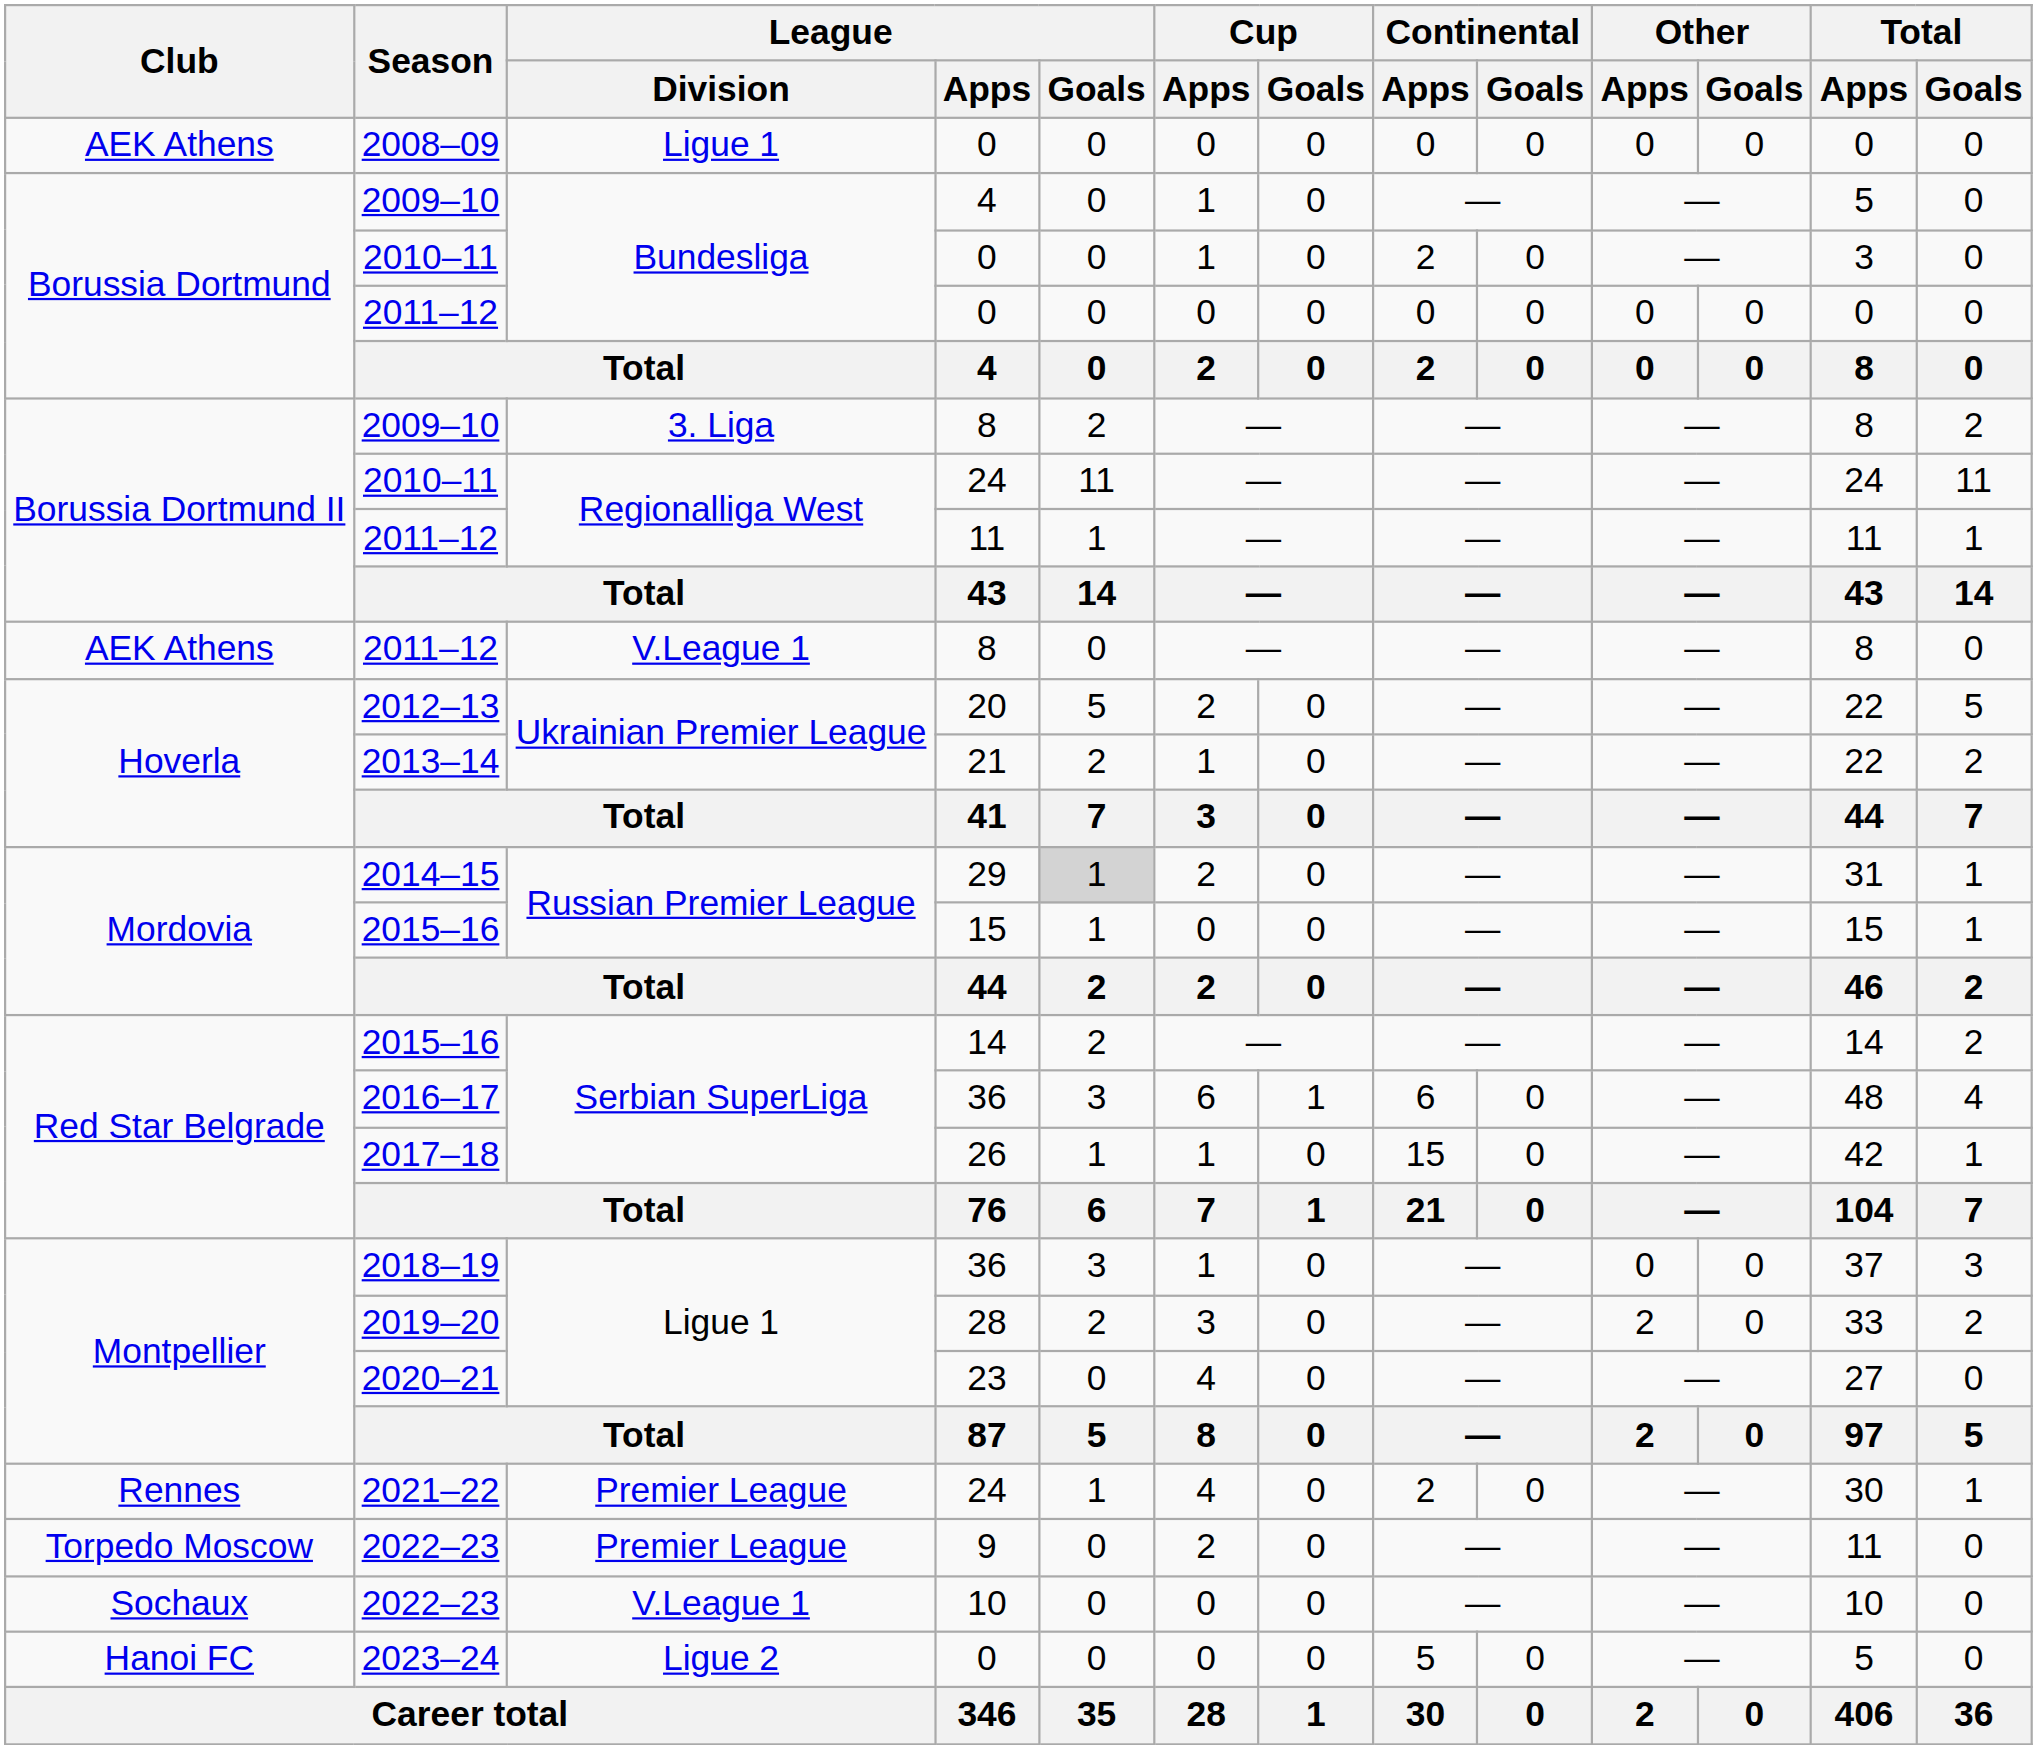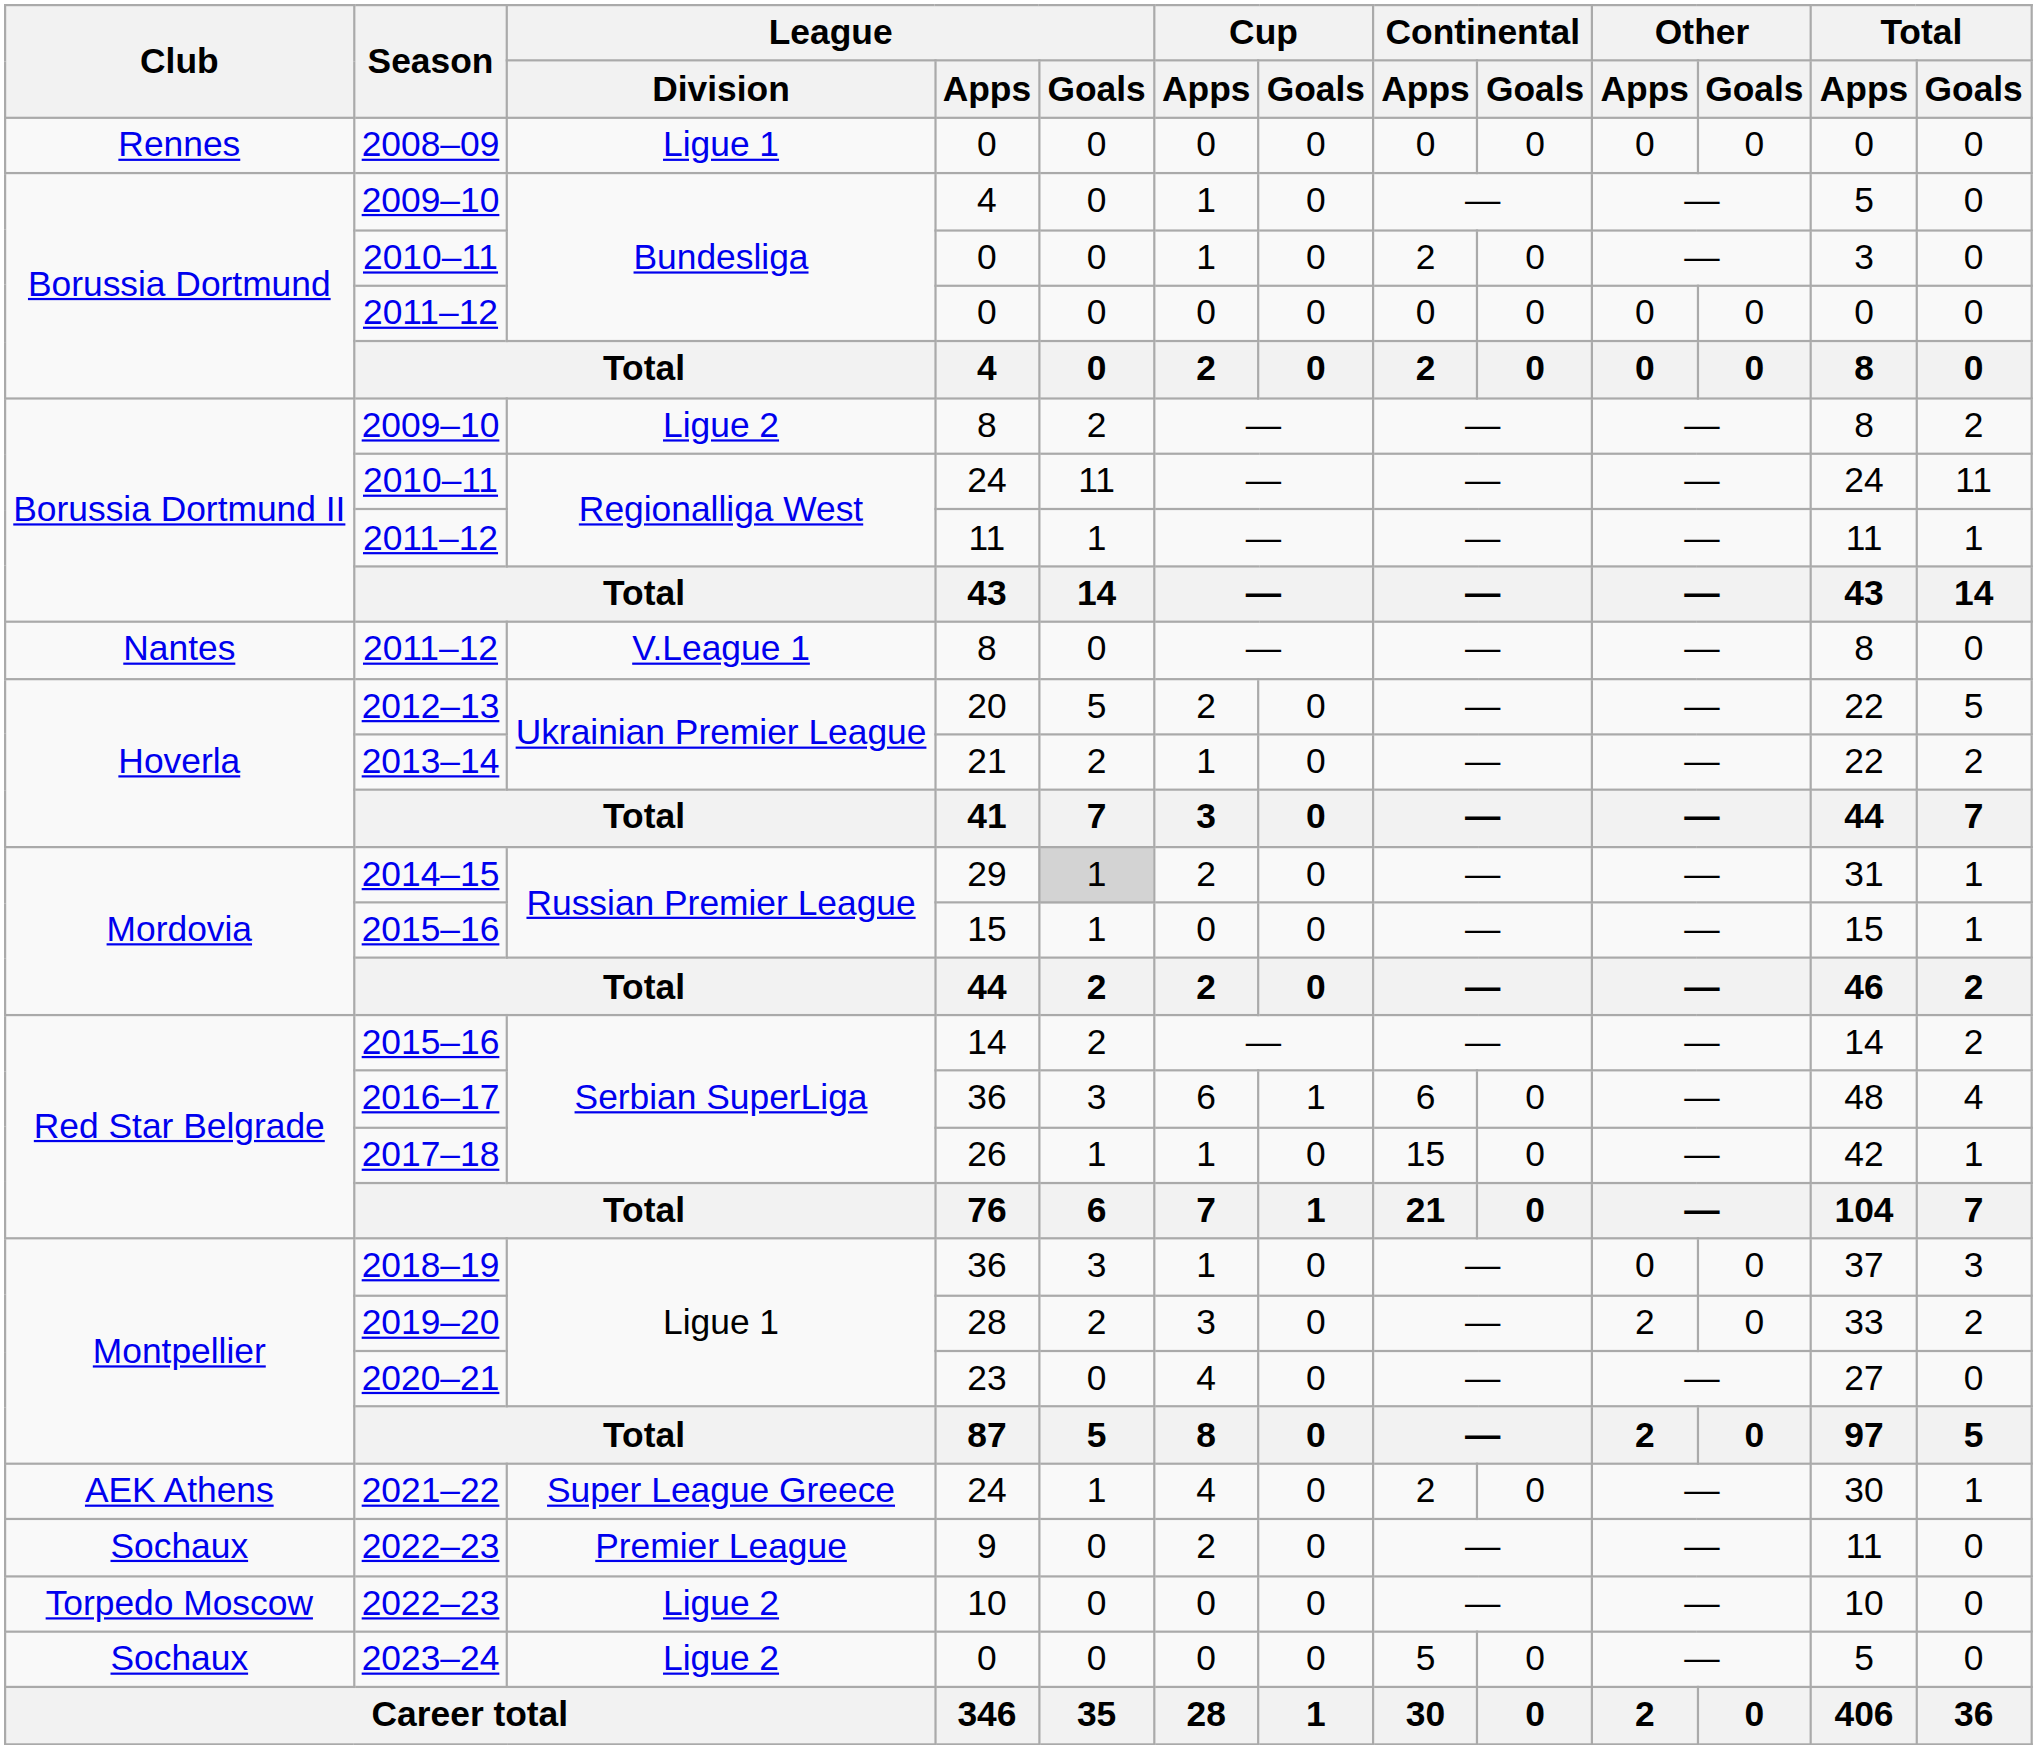 <table class="wikitable" style="text-align: center;">
 <tr>
 <th rowspan="2">Club</th>
 <th rowspan="2">Season</th>
 <th colspan="3">League</th>
 <th colspan="2">Cup</th>
 <th colspan="2">Continental</th>
 <th colspan="2">Other</th>
 <th colspan="2">Total</th>
 </tr>
 <tr>
 <th>Division</th>
 <th>Apps</th>
 <th>Goals</th>
 <th>Apps</th>
 <th>Goals</th>
 <th>Apps</th>
 <th>Goals</th>
 <th>Apps</th>
 <th>Goals</th>
 <th>Apps</th>
 <th>Goals</th>
 </tr>
 <tr>
-<td><a href='#'>AEK Athens</a></td>
+<td><a href='#'>Rennes</a></td>
 <td><a href='#'>2008–09</a></td>
 <td><a href='#'>Ligue 1</a></td>
 <td>0</td>
 <td>0</td>
 <td>0</td>
 <td>0</td>
 <td>0</td>
 <td>0</td>
 <td>0</td>
 <td>0</td>
 <td>0</td>
 <td>0</td>
 </tr>
 <tr>
 <td rowspan="4"><a href='#'>Borussia Dortmund</a></td>
 <td><a href='#'>2009–10</a></td>
 <td rowspan="3"><a href='#'>Bundesliga</a></td>
 <td>4</td>
 <td>0</td>
 <td>1</td>
 <td>0</td>
 <td colspan="2">—</td>
 <td colspan="2">—</td>
 <td>5</td>
 <td>0</td>
 </tr>
 <tr>
 <td><a href='#'>2010–11</a></td>
 <td>0</td>
 <td>0</td>
 <td>1</td>
 <td>0</td>
 <td>2</td>
 <td>0</td>
 <td colspan="2">—</td>
 <td>3</td>
 <td>0</td>
 </tr>
 <tr>
 <td><a href='#'>2011–12</a></td>
 <td>0</td>
 <td>0</td>
 <td>0</td>
 <td>0</td>
 <td>0</td>
 <td>0</td>
 <td>0</td>
 <td>0</td>
 <td>0</td>
 <td>0</td>
 </tr>
 <tr>
 <th colspan="2">Total</th>
 <th>4</th>
 <th>0</th>
 <th>2</th>
 <th>0</th>
 <th>2</th>
 <th>0</th>
 <th>0</th>
 <th>0</th>
 <th>8</th>
 <th>0</th>
 </tr>
 <tr>
 <td rowspan="4"><a href='#'>Borussia Dortmund II</a></td>
 <td><a href='#'>2009–10</a></td>
-<td><a href='#'>3. Liga</a></td>
+<td><a href='#'>Ligue 2</a></td>
 <td>8</td>
 <td>2</td>
 <td colspan="2">—</td>
 <td colspan="2">—</td>
 <td colspan="2">—</td>
 <td>8</td>
 <td>2</td>
 </tr>
 <tr>
 <td><a href='#'>2010–11</a></td>
 <td rowspan="2"><a href='#'>Regionalliga West</a></td>
 <td>24</td>
 <td>11</td>
 <td colspan="2">—</td>
 <td colspan="2">—</td>
 <td colspan="2">—</td>
 <td>24</td>
 <td>11</td>
 </tr>
 <tr>
 <td><a href='#'>2011–12</a></td>
 <td>11</td>
 <td>1</td>
 <td colspan="2">—</td>
 <td colspan="2">—</td>
 <td colspan="2">—</td>
 <td>11</td>
 <td>1</td>
 </tr>
 <tr>
 <th colspan="2">Total</th>
 <th>43</th>
 <th>14</th>
 <th colspan="2">—</th>
 <th colspan="2">—</th>
 <th colspan="2">—</th>
 <th>43</th>
 <th>14</th>
 </tr>
 <tr>
-<td><a href='#'>AEK Athens</a></td>
+<td><a href='#'>Nantes</a></td>
 <td><a href='#'>2011–12</a></td>
 <td><a href='#'>V.League 1</a></td>
 <td>8</td>
 <td>0</td>
 <td colspan="2">—</td>
 <td colspan="2">—</td>
 <td colspan="2">—</td>
 <td>8</td>
 <td>0</td>
 </tr>
 <tr>
 <td rowspan="3"><a href='#'>Hoverla</a></td>
 <td><a href='#'>2012–13</a></td>
 <td rowspan="2"><a href='#'>Ukrainian Premier League</a></td>
 <td>20</td>
 <td>5</td>
 <td>2</td>
 <td>0</td>
 <td colspan="2">—</td>
 <td colspan="2">—</td>
 <td>22</td>
 <td>5</td>
 </tr>
 <tr>
 <td><a href='#'>2013–14</a></td>
 <td>21</td>
 <td>2</td>
 <td>1</td>
 <td>0</td>
 <td colspan="2">—</td>
 <td colspan="2">—</td>
 <td>22</td>
 <td>2</td>
 </tr>
 <tr>
 <th colspan="2">Total</th>
 <th>41</th>
 <th>7</th>
 <th>3</th>
 <th>0</th>
 <th colspan="2">—</th>
 <th colspan="2">—</th>
 <th>44</th>
 <th>7</th>
 </tr>
 <tr>
 <td rowspan="3"><a href='#'>Mordovia</a></td>
 <td><a href='#'>2014–15</a></td>
 <td rowspan="2"><a href='#'>Russian Premier League</a></td>
 <td>29</td>
 <td style="background: lightgrey;">1</td>
 <td>2</td>
 <td>0</td>
 <td colspan="2">—</td>
 <td colspan="2">—</td>
 <td>31</td>
 <td>1</td>
 </tr>
 <tr>
 <td><a href='#'>2015–16</a></td>
 <td>15</td>
 <td>1</td>
 <td>0</td>
 <td>0</td>
 <td colspan="2">—</td>
 <td colspan="2">—</td>
 <td>15</td>
 <td>1</td>
 </tr>
 <tr>
 <th colspan="2">Total</th>
 <th>44</th>
 <th>2</th>
 <th>2</th>
 <th>0</th>
 <th colspan="2">—</th>
 <th colspan="2">—</th>
 <th>46</th>
 <th>2</th>
 </tr>
 <tr>
 <td rowspan="4"><a href='#'>Red Star Belgrade</a></td>
 <td><a href='#'>2015–16</a></td>
 <td rowspan="3"><a href='#'>Serbian SuperLiga</a></td>
 <td>14</td>
 <td>2</td>
 <td colspan="2">—</td>
 <td colspan="2">—</td>
 <td colspan="2">—</td>
 <td>14</td>
 <td>2</td>
 </tr>
 <tr>
 <td><a href='#'>2016–17</a></td>
 <td>36</td>
 <td>3</td>
 <td>6</td>
 <td>1</td>
 <td>6</td>
 <td>0</td>
 <td colspan="2">—</td>
 <td>48</td>
 <td>4</td>
 </tr>
 <tr>
 <td><a href='#'>2017–18</a></td>
 <td>26</td>
 <td>1</td>
 <td>1</td>
 <td>0</td>
 <td>15</td>
 <td>0</td>
 <td colspan="2">—</td>
 <td>42</td>
 <td>1</td>
 </tr>
 <tr>
 <th colspan="2">Total</th>
 <th>76</th>
 <th>6</th>
 <th>7</th>
 <th>1</th>
 <th>21</th>
 <th>0</th>
 <th colspan="2">—</th>
 <th>104</th>
 <th>7</th>
 </tr>
 <tr>
 <td rowspan="4"><a href='#'>Montpellier</a></td>
 <td><a href='#'>2018–19</a></td>
 <td rowspan="3">Ligue 1</td>
 <td>36</td>
 <td>3</td>
 <td>1</td>
 <td>0</td>
 <td colspan="2">—</td>
 <td>0</td>
 <td>0</td>
 <td>37</td>
 <td>3</td>
 </tr>
 <tr>
 <td><a href='#'>2019–20</a></td>
 <td>28</td>
 <td>2</td>
 <td>3</td>
 <td>0</td>
 <td colspan="2">—</td>
 <td>2</td>
 <td>0</td>
 <td>33</td>
 <td>2</td>
 </tr>
 <tr>
 <td><a href='#'>2020–21</a></td>
 <td>23</td>
 <td>0</td>
 <td>4</td>
 <td>0</td>
 <td colspan="2">—</td>
 <td colspan="2">—</td>
 <td>27</td>
 <td>0</td>
 </tr>
 <tr>
 <th colspan="2">Total</th>
 <th>87</th>
 <th>5</th>
 <th>8</th>
 <th>0</th>
 <th colspan="2">—</th>
 <th>2</th>
 <th>0</th>
 <th>97</th>
 <th>5</th>
 </tr>
 <tr>
-<td><a href='#'>Rennes</a></td>
+<td><a href='#'>AEK Athens</a></td>
 <td><a href='#'>2021–22</a></td>
-<td><a href='#'>Premier League</a></td>
+<td><a href='#'>Super League Greece</a></td>
 <td>24</td>
 <td>1</td>
 <td>4</td>
 <td>0</td>
 <td>2</td>
 <td>0</td>
 <td colspan="2">—</td>
 <td>30</td>
 <td>1</td>
 </tr>
 <tr>
-<td><a href='#'>Torpedo Moscow</a></td>
+<td><a href='#'>Sochaux</a></td>
 <td><a href='#'>2022–23</a></td>
 <td><a href='#'>Premier League</a></td>
 <td>9</td>
 <td>0</td>
 <td>2</td>
 <td>0</td>
 <td colspan="2">—</td>
 <td colspan="2">—</td>
 <td>11</td>
 <td>0</td>
 </tr>
 <tr>
-<td><a href='#'>Sochaux</a></td>
+<td><a href='#'>Torpedo Moscow</a></td>
 <td><a href='#'>2022–23</a></td>
-<td><a href='#'>V.League 1</a></td>
+<td><a href='#'>Ligue 2</a></td>
 <td>10</td>
 <td>0</td>
 <td>0</td>
 <td>0</td>
 <td colspan="2">—</td>
 <td colspan="2">—</td>
 <td>10</td>
 <td>0</td>
 </tr>
 <tr>
-<td><a href='#'>Hanoi FC</a></td>
+<td><a href='#'>Sochaux</a></td>
 <td><a href='#'>2023–24</a></td>
 <td><a href='#'>Ligue 2</a></td>
 <td>0</td>
 <td>0</td>
 <td>0</td>
 <td>0</td>
 <td>5</td>
 <td>0</td>
 <td colspan="2">—</td>
 <td>5</td>
 <td>0</td>
 </tr>
 <tr>
 <th colspan="3">Career total</th>
 <th>346</th>
 <th>35</th>
 <th>28</th>
 <th>1</th>
 <th>30</th>
 <th>0</th>
 <th>2</th>
 <th>0</th>
 <th>406</th>
 <th>36</th>
 </tr>
 </table>
